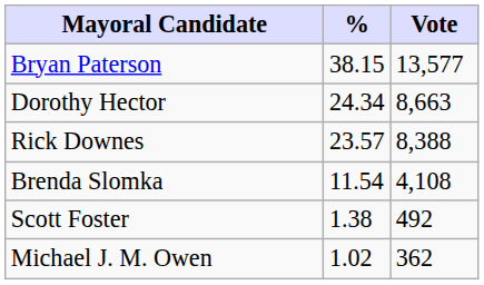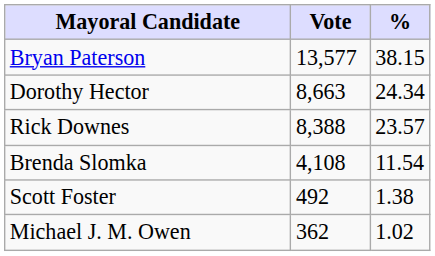 <table class="wikitable">
 <tr>
 <th style="background:#ddf; width:200px;">Mayoral Candidate</th>
+<th style="background:#ddf; width:50px;">Vote</th>
 <th style="background:#ddf; width:30px;">%</th>
-<th style="background:#ddf; width:50px;">Vote</th>
 </tr>
 <tr>
 <td><a href='#'>Bryan Paterson</a></td>
+<td>13,577</td>
 <td>38.15</td>
-<td>13,577</td>
 </tr>
 <tr>
 <td>Dorothy Hector</td>
+<td>8,663</td>
 <td>24.34</td>
-<td>8,663</td>
 </tr>
 <tr>
 <td>Rick Downes</td>
+<td>8,388</td>
 <td>23.57</td>
-<td>8,388</td>
 </tr>
 <tr>
 <td>Brenda Slomka</td>
+<td>4,108</td>
 <td>11.54</td>
-<td>4,108</td>
 </tr>
 <tr>
 <td>Scott Foster</td>
+<td>492</td>
 <td>1.38</td>
-<td>492</td>
 </tr>
 <tr>
 <td>Michael J. M. Owen</td>
+<td>362</td>
 <td>1.02</td>
-<td>362</td>
 </tr>
 </table>
